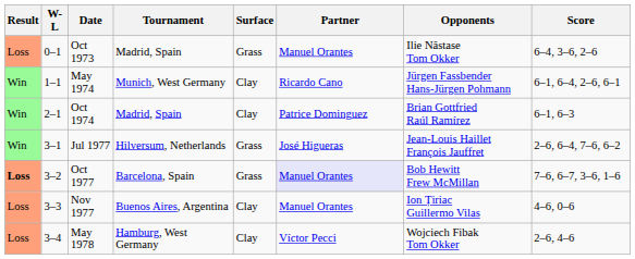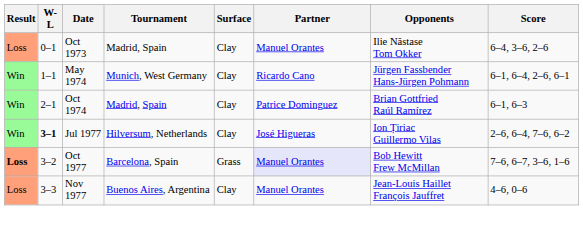 <table class="sortable wikitable">
 <tr>
 <th style="width:40px">Result</th>
 <th style="width:30px" class="unsortable">W-L</th>
 <th style="width:55px">Date</th>
 <th style="width:160px">Tournament</th>
 <th style="width:50px">Surface</th>
 <th style="width:170px">Partner</th>
 <th style="width:170px">Opponents</th>
 <th style="width:130px" class="unsortable">Score</th>
 </tr>
 <tr>
 <td style="background:#ffa07a;">Loss</td>
 <td>0–1</td>
 <td>Oct 1973</td>
 <td>Madrid, Spain</td>
-<td>Grass</td>
+<td>Clay</td>
 <td> <a href='#'>Manuel Orantes</a></td>
 <td> Ilie Năstase<br> <a href='#'>Tom Okker</a></td>
 <td>6–4, 3–6, 2–6</td>
 </tr>
 <tr>
 <td style="background:#98fb98;">Win</td>
 <td>1–1</td>
 <td>May 1974</td>
 <td><a href='#'>Munich</a>, West Germany</td>
 <td>Clay</td>
 <td> <a href='#'>Ricardo Cano</a></td>
 <td> <a href='#'>Jürgen Fassbender</a> <br>  <a href='#'>Hans-Jürgen Pohmann</a></td>
 <td>6–1, 6–4, 2–6, 6–1</td>
 </tr>
 <tr>
 <td style="background:#98fb98;">Win</td>
 <td>2–1</td>
 <td>Oct 1974</td>
 <td><a href='#'>Madrid</a>, <a href='#'>Spain</a></td>
 <td>Clay</td>
 <td> <a href='#'>Patrice Dominguez</a></td>
 <td> <a href='#'>Brian Gottfried</a> <br>  <a href='#'>Raúl Ramírez</a></td>
 <td>6–1, 6–3</td>
 </tr>
 <tr>
 <td style="background:#98fb98;">Win</td>
-<td>3–1</td>
+<td><strong>3–1</strong></td>
 <td>Jul 1977</td>
 <td><a href='#'>Hilversum</a>, Netherlands</td>
-<td>Grass</td>
+<td>Clay</td>
 <td> <a href='#'>José Higueras</a></td>
-<td> <a href='#'>Jean-Louis Haillet</a> <br>  <a href='#'>François Jauffret</a></td>
+<td> <a href='#'>Ion Țiriac</a> <br>  <a href='#'>Guillermo Vilas</a></td>
 <td>2–6, 6–4, 7–6, 6–2</td>
 </tr>
 <tr>
 <td style="background:#ffa07a;"><strong>Loss</strong></td>
 <td>3–2</td>
 <td>Oct 1977</td>
 <td><a href='#'>Barcelona</a>, Spain</td>
 <td>Grass</td>
 <td style="background: lavender;"> <a href='#'>Manuel Orantes</a></td>
 <td> <a href='#'>Bob Hewitt</a> <br>  <a href='#'>Frew McMillan</a></td>
 <td>7–6, 6–7, 3–6, 1–6</td>
 </tr>
 <tr>
 <td style="background:#ffa07a;">Loss</td>
 <td>3–3</td>
 <td>Nov 1977</td>
 <td><a href='#'>Buenos Aires</a>, Argentina</td>
 <td>Clay</td>
 <td> <a href='#'>Manuel Orantes</a></td>
-<td> <a href='#'>Ion Țiriac</a> <br>  <a href='#'>Guillermo Vilas</a></td>
+<td> <a href='#'>Jean-Louis Haillet</a> <br>  <a href='#'>François Jauffret</a></td>
 <td>4–6, 0–6</td>
 </tr>
-<tr>
-<td style="background:#ffa07a;">Loss</td>
-<td>3–4</td>
-<td>May 1978</td>
-<td><a href='#'>Hamburg</a>, West Germany</td>
-<td>Clay</td>
-<td> <a href='#'>Víctor Pecci</a></td>
-<td> Wojciech Fibak <br>  <a href='#'>Tom Okker</a></td>
-<td>2–6, 4–6</td>
-</tr>
 </table>
